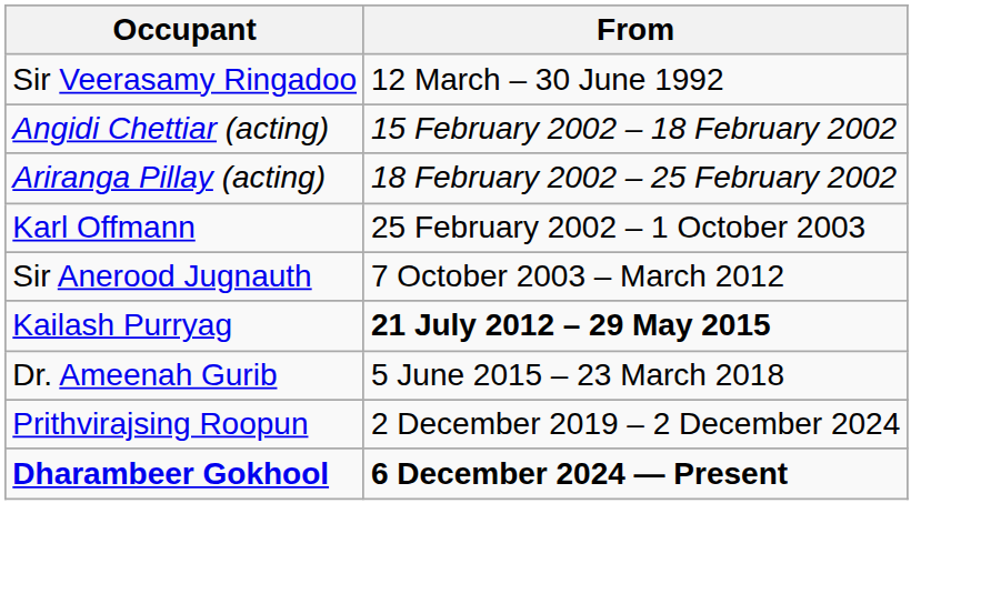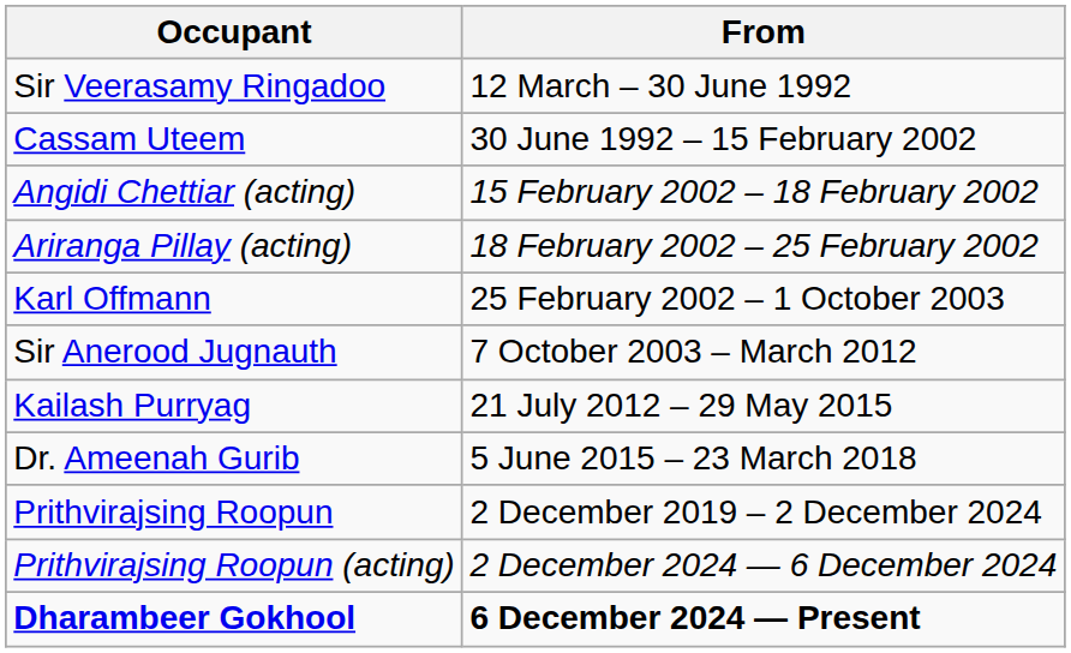 <table class="wikitable sortable">
 <tr>
 <th>Occupant</th>
 <th>From</th>
 </tr>
 <tr>
 <td>Sir <a href='#'>Veerasamy Ringadoo</a></td>
 <td>12 March – 30 June 1992</td>
+</tr>
+<tr>
+<td><a href='#'>Cassam Uteem</a></td>
+<td>30 June 1992 – 15 February 2002</td>
 </tr>
 <tr>
 <td><em><a href='#'>Angidi Chettiar</a> (acting)</em></td>
 <td><em>15 February 2002 – 18 February 2002 </em></td>
 </tr>
 <tr>
 <td><em><a href='#'>Ariranga Pillay</a> (acting)</em></td>
 <td><em>18 February 2002 – 25 February 2002 </em></td>
 </tr>
 <tr>
 <td><a href='#'>Karl Offmann</a></td>
 <td>25 February 2002 – 1 October 2003</td>
 </tr>
 <tr>
 <td>Sir <a href='#'>Anerood Jugnauth</a></td>
 <td>7 October 2003 – March 2012</td>
 </tr>
 <tr>
 <td><a href='#'>Kailash Purryag</a></td>
-<td><strong>21 July 2012 – 29 May 2015</strong></td>
+<td>21 July 2012 – 29 May 2015</td>
 </tr>
 <tr>
 <td>Dr. <a href='#'>Ameenah Gurib</a></td>
 <td>5 June 2015 – 23 March 2018</td>
 </tr>
 <tr>
 <td><a href='#'>Prithvirajsing Roopun</a></td>
 <td>2 December 2019 – 2 December 2024</td>
 </tr>
 <tr>
+<td><em><a href='#'>Prithvirajsing Roopun</a> (acting)</em></td>
+<td><em> 2 December 2024 — 6 December 2024</em></td>
+</tr>
+<tr>
 <td><strong><a href='#'>Dharambeer Gokhool</a></strong></td>
 <td><strong> 6 December 2024 — Present</strong></td>
 </tr>
 </table>
